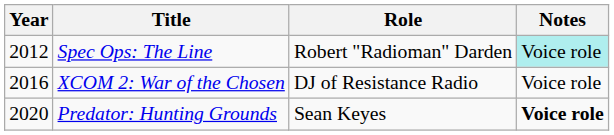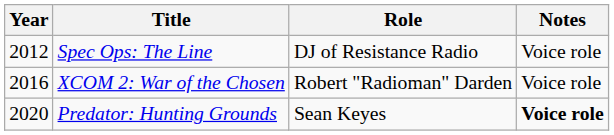 <table class="wikitable sortable">
 <tr>
 <th scope="col">Year</th>
 <th scope="col">Title</th>
 <th scope="col">Role</th>
 <th scope="col" class="unsortable">Notes</th>
 </tr>
 <tr>
 <td>2012</td>
 <td><em><a href='#'>Spec Ops: The Line</a></em></td>
-<td>Robert "Radioman" Darden</td>
-<td style="background: paleturquoise;">Voice role</td>
+<td>DJ of Resistance Radio</td>
+<td>Voice role</td>
 </tr>
 <tr>
 <td>2016</td>
 <td><em><a href='#'>XCOM 2: War of the Chosen</a></em></td>
-<td>DJ of Resistance Radio</td>
+<td>Robert "Radioman" Darden</td>
 <td>Voice role</td>
 </tr>
 <tr>
 <td>2020</td>
 <td><em><a href='#'>Predator: Hunting Grounds</a></em></td>
 <td>Sean Keyes</td>
 <td><strong>Voice role</strong></td>
 </tr>
 </table>
